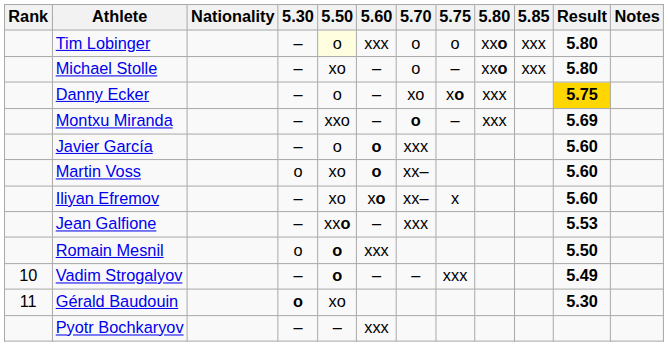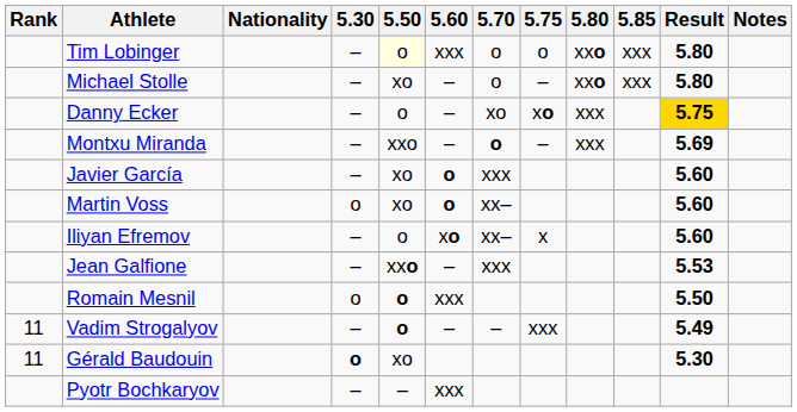 <table class="wikitable sortable" style="text-align:center">
 <tr>
 <th>Rank</th>
 <th>Athlete</th>
 <th>Nationality</th>
 <th>5.30</th>
 <th>5.50</th>
 <th>5.60</th>
 <th>5.70</th>
 <th>5.75</th>
 <th>5.80</th>
 <th>5.85</th>
 <th>Result</th>
 <th>Notes</th>
 </tr>
 <tr>
 <td></td>
 <td align="left"><a href='#'>Tim Lobinger</a></td>
 <td align=left></td>
 <td>–</td>
 <td style="background: lightyellow;">o</td>
 <td>xxx</td>
 <td>o</td>
 <td>o</td>
 <td>xx<strong>o</strong></td>
 <td>xxx</td>
 <td><strong>5.80</strong></td>
 <td></td>
 </tr>
 <tr>
 <td></td>
 <td align="left"><a href='#'>Michael Stolle</a></td>
 <td align=left></td>
 <td>–</td>
 <td>xo</td>
 <td>–</td>
 <td>o</td>
 <td>–</td>
 <td>xx<strong>o</strong></td>
 <td>xxx</td>
 <td><strong>5.80</strong></td>
 <td></td>
 </tr>
 <tr>
 <td></td>
 <td align="left"><a href='#'>Danny Ecker</a></td>
 <td align=left></td>
 <td>–</td>
 <td>o</td>
 <td>–</td>
 <td>xo</td>
 <td>x<strong>o</strong></td>
 <td>xxx</td>
 <td></td>
 <td style="background: gold;"><strong>5.75</strong></td>
 <td></td>
 </tr>
 <tr>
 <td></td>
 <td align="left"><a href='#'>Montxu Miranda</a></td>
 <td align=left></td>
 <td>–</td>
 <td>xxo</td>
 <td>–</td>
 <td><strong>o</strong></td>
 <td>–</td>
 <td>xxx</td>
 <td></td>
 <td><strong>5.69</strong></td>
 <td></td>
 </tr>
 <tr>
 <td></td>
 <td align="left"><a href='#'>Javier García</a></td>
 <td align=left></td>
 <td>–</td>
-<td>o</td>
+<td>xo</td>
 <td><strong>o</strong></td>
 <td>xxx</td>
 <td></td>
 <td></td>
 <td></td>
 <td><strong>5.60</strong></td>
 <td></td>
 </tr>
 <tr>
 <td></td>
 <td align="left"><a href='#'>Martin Voss</a></td>
 <td align=left></td>
 <td>o</td>
 <td>xo</td>
 <td><strong>o</strong></td>
 <td>xx–</td>
 <td></td>
 <td></td>
 <td></td>
 <td><strong>5.60</strong></td>
 <td></td>
 </tr>
 <tr>
 <td></td>
 <td align="left"><a href='#'>Iliyan Efremov</a></td>
 <td align=left></td>
 <td>–</td>
-<td>xo</td>
+<td>o</td>
 <td>x<strong>o</strong></td>
 <td>xx–</td>
 <td>x</td>
 <td></td>
 <td></td>
 <td><strong>5.60</strong></td>
 <td></td>
 </tr>
 <tr>
 <td></td>
 <td align="left"><a href='#'>Jean Galfione</a></td>
 <td align=left></td>
 <td>–</td>
 <td>xx<strong>o</strong></td>
 <td>–</td>
 <td>xxx</td>
 <td></td>
 <td></td>
 <td></td>
 <td><strong>5.53</strong></td>
 <td></td>
 </tr>
 <tr>
 <td></td>
 <td align="left"><a href='#'>Romain Mesnil</a></td>
 <td align=left></td>
 <td>o</td>
 <td><strong>o</strong></td>
 <td>xxx</td>
 <td></td>
 <td></td>
 <td></td>
 <td></td>
 <td><strong>5.50</strong></td>
 <td></td>
 </tr>
 <tr>
-<td>10</td>
+<td>11</td>
 <td align="left"><a href='#'>Vadim Strogalyov</a></td>
 <td align=left></td>
 <td>–</td>
 <td><strong>o</strong></td>
 <td>–</td>
 <td>–</td>
 <td>xxx</td>
 <td></td>
 <td></td>
 <td><strong>5.49</strong></td>
 <td></td>
 </tr>
 <tr>
 <td>11</td>
 <td align="left"><a href='#'>Gérald Baudouin</a></td>
 <td align=left></td>
 <td><strong>o</strong></td>
 <td>xo</td>
 <td></td>
 <td></td>
 <td></td>
 <td></td>
 <td></td>
 <td><strong>5.30</strong></td>
 <td></td>
 </tr>
 <tr>
 <td></td>
 <td align="left"><a href='#'>Pyotr Bochkaryov</a></td>
 <td align=left></td>
 <td>–</td>
 <td>–</td>
 <td>xxx</td>
 <td></td>
 <td></td>
 <td></td>
 <td></td>
 <td><strong></strong></td>
 <td></td>
 </tr>
 </table>
